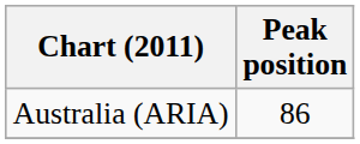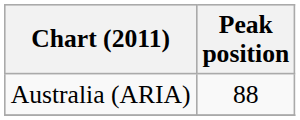 <table class="wikitable sortable">
 <tr>
 <th scope="col">Chart (2011)</th>
 <th scope="col">Peak<br>position</th>
 </tr>
 <tr>
 <td>Australia (ARIA)</td>
-<td align="center">86</td>
+<td align="center">88</td>
 </tr>
 <tr>
 </tr>
 <tr>
 </tr>
 <tr>
 </tr>
 </table>
